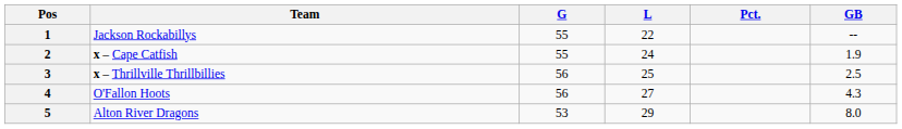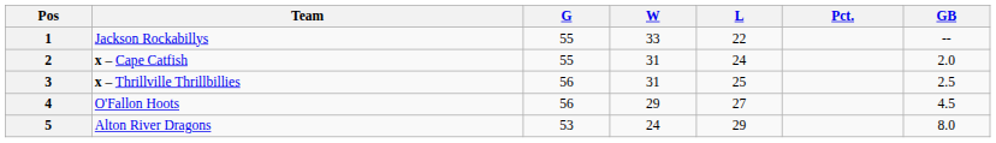 <table class="wikitable plainrowheaders" width="90%" style="text-align:center;">
 <tr>
 <th scope="col" width="5%">Pos</th>
 <th scope="col" width="25%">Team</th>
 <th scope="col" width="5%"><a href='#'>G</a></th>
+<th scope="col" width="5%"><a href='#'>W</a></th>
 <th scope="col" width="5%"><a href='#'>L</a></th>
 <th scope="col" width="7%"><a href='#'>Pct.</a></th>
 <th scope="col" width="5%"><a href='#'>GB</a></th>
 </tr>
 <tr>
 <th>1</th>
 <td style="text-align:left;"><a href='#'>Jackson Rockabillys</a></td>
 <td>55</td>
+<td>33</td>
 <td>22</td>
 <td></td>
 <td>--</td>
 </tr>
 <tr>
 <th>2</th>
 <td style="text-align:left;"><strong>x</strong> – <a href='#'>Cape Catfish</a></td>
 <td>55</td>
+<td>31</td>
 <td>24</td>
 <td></td>
-<td>1.9</td>
+<td>2.0</td>
 </tr>
 <tr>
 <th>3</th>
 <td style="text-align:left;"><strong>x</strong> – <a href='#'>Thrillville Thrillbillies</a></td>
 <td>56</td>
+<td>31</td>
 <td>25</td>
 <td></td>
 <td>2.5</td>
 </tr>
 <tr>
 <th>4</th>
 <td style="text-align:left;"><a href='#'>O'Fallon Hoots</a></td>
 <td>56</td>
+<td>29</td>
 <td>27</td>
 <td></td>
-<td>4.3</td>
+<td>4.5</td>
 </tr>
 <tr>
 <th>5</th>
 <td style="text-align:left;"><a href='#'>Alton River Dragons</a></td>
 <td>53</td>
+<td>24</td>
 <td>29</td>
 <td></td>
 <td>8.0</td>
 </tr>
 </table>
